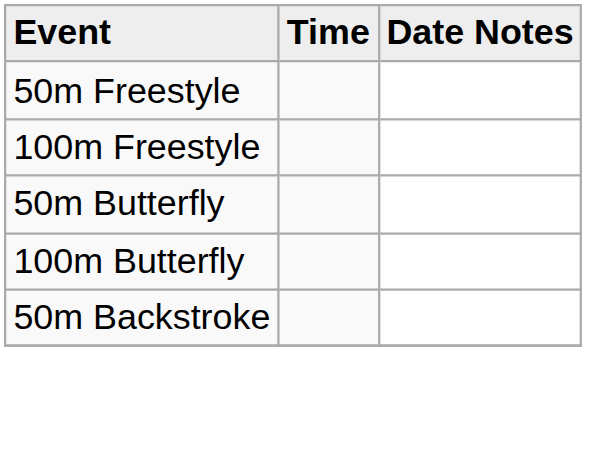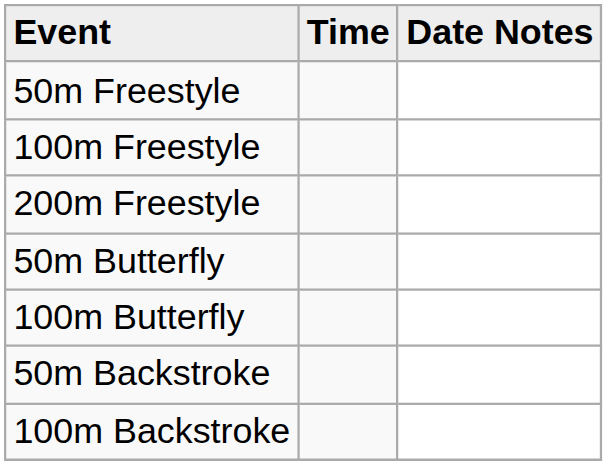 <table class="wikitable">
 <tr bgcolor="#eeeeee">
 <td><strong>Event</strong></td>
 <td><strong>Time</strong></td>
 <td align="center"><strong>Date Notes</strong></td>
 </tr>
 <tr>
 <td>50m Freestyle</td>
 <td></td>
 <td bgcolor="white" align="center"></td>
 </tr>
 <tr>
 <td>100m Freestyle</td>
+<td></td>
+<td bgcolor="white" align="center"></td>
+</tr>
+<tr>
+<td>200m Freestyle</td>
 <td></td>
 <td bgcolor="white" align="center"></td>
 </tr>
 <tr>
 <td>50m Butterfly</td>
 <td></td>
 <td bgcolor="white" align="center"></td>
 </tr>
 <tr>
 <td>100m Butterfly</td>
 <td></td>
 <td bgcolor="white" align="center"></td>
 </tr>
 <tr>
 <td>50m Backstroke</td>
 <td></td>
 <td bgcolor="white" align="center"></td>
 </tr>
 <tr>
+<td>100m Backstroke</td>
+<td></td>
+<td bgcolor="white" align="center"></td>
+</tr>
+<tr>
 </tr>
 </table>
